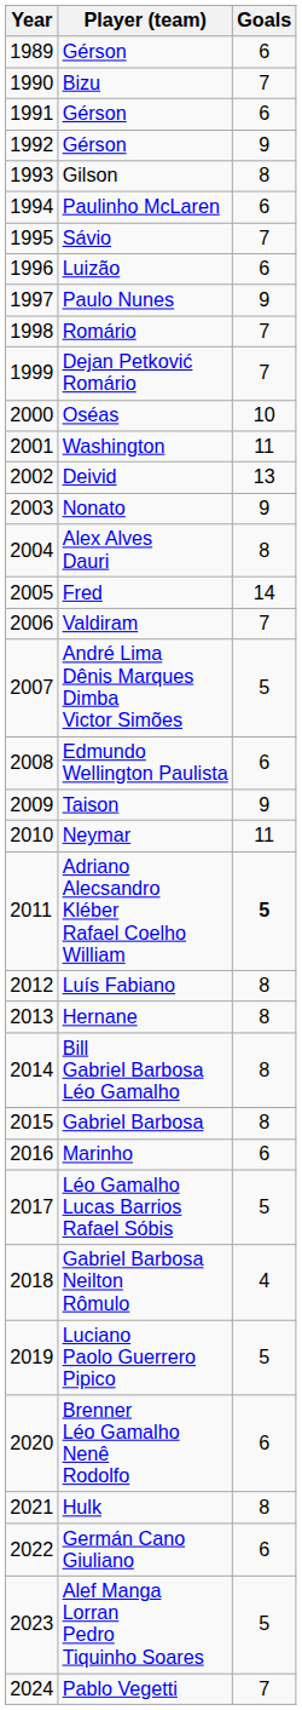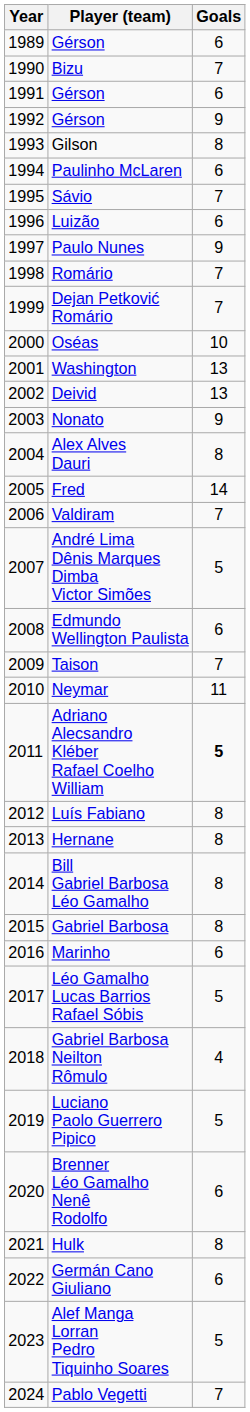 <table class="wikitable">
 <tr>
 <th>Year</th>
 <th>Player (team)</th>
 <th>Goals</th>
 </tr>
 <tr>
 <td>1989</td>
 <td><a href='#'>Gérson</a> </td>
 <td align="center">6</td>
 </tr>
 <tr>
 <td>1990</td>
 <td><a href='#'>Bizu</a> </td>
 <td align="center">7</td>
 </tr>
 <tr>
 <td>1991</td>
 <td><a href='#'>Gérson</a> </td>
 <td align="center">6</td>
 </tr>
 <tr>
 <td>1992</td>
 <td><a href='#'>Gérson</a> </td>
 <td align="center">9</td>
 </tr>
 <tr>
 <td>1993</td>
 <td>Gilson </td>
 <td align="center">8</td>
 </tr>
 <tr>
 <td>1994</td>
 <td><a href='#'>Paulinho McLaren</a> </td>
 <td align="center">6</td>
 </tr>
 <tr>
 <td>1995</td>
 <td><a href='#'>Sávio</a> </td>
 <td align="center">7</td>
 </tr>
 <tr>
 <td>1996</td>
 <td><a href='#'>Luizão</a> </td>
 <td align="center">6</td>
 </tr>
 <tr>
 <td>1997</td>
 <td><a href='#'>Paulo Nunes</a>  </td>
 <td align="center">9</td>
 </tr>
 <tr>
 <td>1998</td>
 <td><a href='#'>Romário</a> </td>
 <td align="center">7</td>
 </tr>
 <tr>
 <td>1999</td>
 <td> <a href='#'>Dejan Petković</a>  <br> <a href='#'>Romário</a> </td>
 <td align="center">7</td>
 </tr>
 <tr>
 <td>2000</td>
 <td><a href='#'>Oséas</a> </td>
 <td align="center">10</td>
 </tr>
 <tr>
 <td>2001</td>
 <td><a href='#'>Washington</a> </td>
-<td align="center">11</td>
+<td align="center">13</td>
 </tr>
 <tr>
 <td>2002</td>
 <td><a href='#'>Deivid</a> </td>
 <td align="center">13</td>
 </tr>
 <tr>
 <td>2003</td>
 <td><a href='#'>Nonato</a> </td>
 <td align="center">9</td>
 </tr>
 <tr>
 <td>2004</td>
 <td><a href='#'>Alex Alves</a>  <br> <a href='#'>Dauri</a> </td>
 <td align="center">8</td>
 </tr>
 <tr>
 <td>2005</td>
 <td><a href='#'>Fred</a> </td>
 <td align="center">14</td>
 </tr>
 <tr>
 <td>2006</td>
 <td><a href='#'>Valdiram</a> </td>
 <td align="center">7</td>
 </tr>
 <tr>
 <td>2007</td>
 <td><a href='#'>André Lima</a>  <br> <a href='#'>Dênis Marques</a>  <br> <a href='#'>Dimba</a>  <br> <a href='#'>Victor Simões</a> </td>
 <td align="center">5</td>
 </tr>
 <tr>
 <td>2008</td>
 <td><a href='#'>Edmundo</a>  <br> <a href='#'>Wellington Paulista</a> </td>
 <td align="center">6</td>
 </tr>
 <tr>
 <td>2009</td>
 <td><a href='#'>Taison</a> </td>
-<td align="center">9</td>
+<td align="center">7</td>
 </tr>
 <tr>
 <td>2010</td>
 <td><a href='#'>Neymar</a> </td>
 <td align="center">11</td>
 </tr>
 <tr>
 <td>2011</td>
 <td><a href='#'>Adriano</a>  <br> <a href='#'>Alecsandro</a>  <br> <a href='#'>Kléber</a>  <br> <a href='#'>Rafael Coelho</a>  <br> <a href='#'>William</a> </td>
 <td align="center"><strong>5</strong></td>
 </tr>
 <tr>
 <td>2012</td>
 <td><a href='#'>Luís Fabiano</a> </td>
 <td align="center">8</td>
 </tr>
 <tr>
 <td>2013</td>
 <td><a href='#'>Hernane</a> </td>
 <td align="center">8</td>
 </tr>
 <tr>
 <td>2014</td>
 <td><a href='#'>Bill</a>  <br> <a href='#'>Gabriel Barbosa</a>  <br> <a href='#'>Léo Gamalho</a> </td>
 <td align="center">8</td>
 </tr>
 <tr>
 <td>2015</td>
 <td><a href='#'>Gabriel Barbosa</a> </td>
 <td align="center">8</td>
 </tr>
 <tr>
 <td>2016</td>
 <td><a href='#'>Marinho</a> </td>
 <td align="center">6</td>
 </tr>
 <tr>
 <td>2017</td>
 <td><a href='#'>Léo Gamalho</a>  <br>  <a href='#'>Lucas Barrios</a>  <br> <a href='#'>Rafael Sóbis</a> </td>
 <td align="center">5</td>
 </tr>
 <tr>
 <td>2018</td>
 <td><a href='#'>Gabriel Barbosa</a>  <br> <a href='#'>Neilton</a>  <br> <a href='#'>Rômulo</a> </td>
 <td align="center">4</td>
 </tr>
 <tr>
 <td>2019</td>
 <td><a href='#'>Luciano</a>  <br>  <a href='#'>Paolo Guerrero</a>  <br> <a href='#'>Pipico</a> </td>
 <td align="center">5</td>
 </tr>
 <tr>
 <td>2020</td>
 <td><a href='#'>Brenner</a>  <br> <a href='#'>Léo Gamalho</a>  <br> <a href='#'>Nenê</a>  <br> <a href='#'>Rodolfo</a> </td>
 <td align="center">6</td>
 </tr>
 <tr>
 <td>2021</td>
 <td><a href='#'>Hulk</a> </td>
 <td align="center">8</td>
 </tr>
 <tr>
 <td>2022</td>
 <td> <a href='#'>Germán Cano</a>  <br> <a href='#'>Giuliano</a> </td>
 <td align="center">6</td>
 </tr>
 <tr>
 <td>2023</td>
 <td><a href='#'>Alef Manga</a>  <br> <a href='#'>Lorran</a>  <br> <a href='#'>Pedro</a>  <br> <a href='#'>Tiquinho Soares</a> </td>
 <td align="center">5</td>
 </tr>
 <tr>
 <td>2024</td>
 <td> <a href='#'>Pablo Vegetti</a> </td>
 <td align="center">7</td>
 </tr>
 </table>
